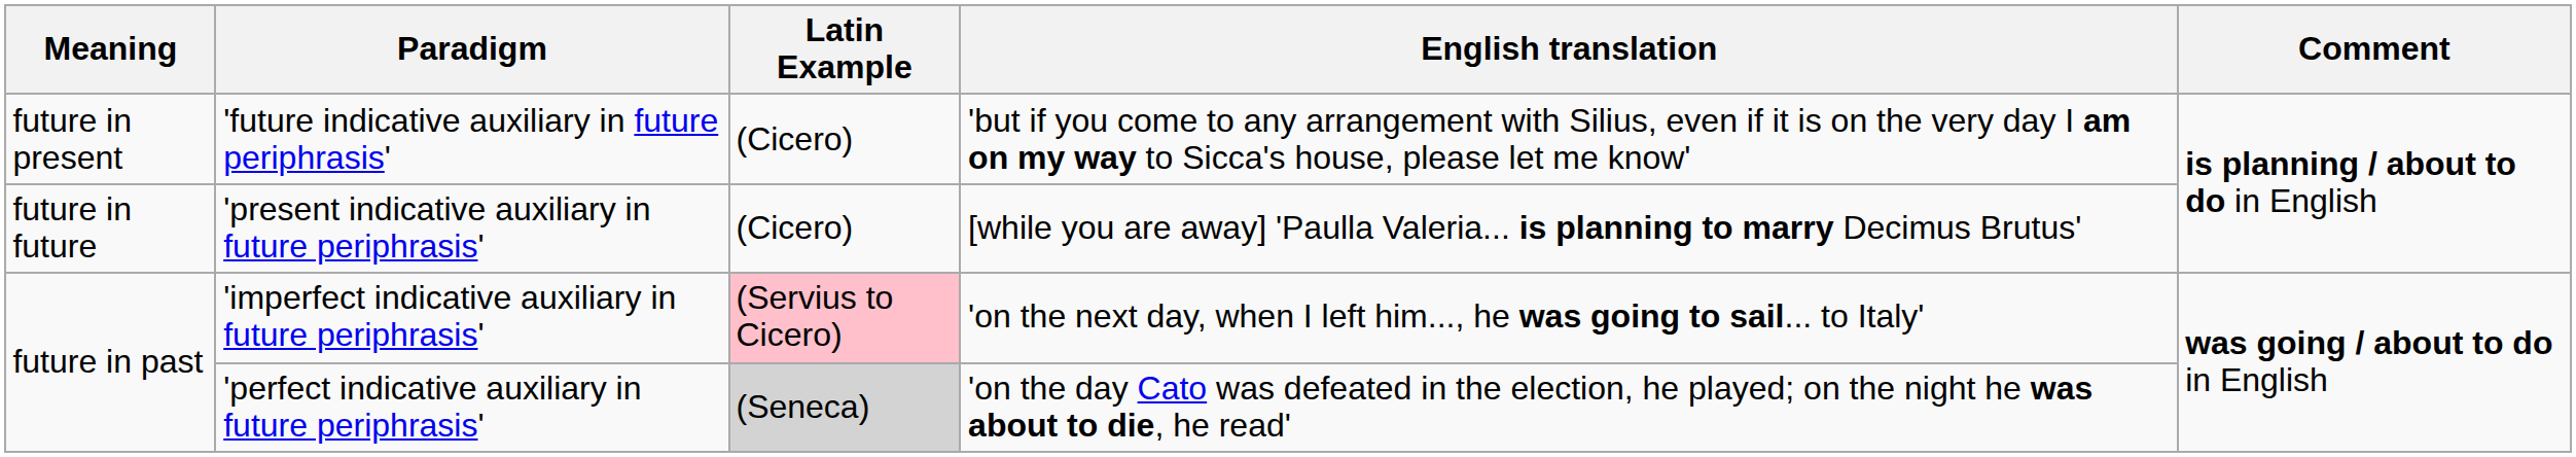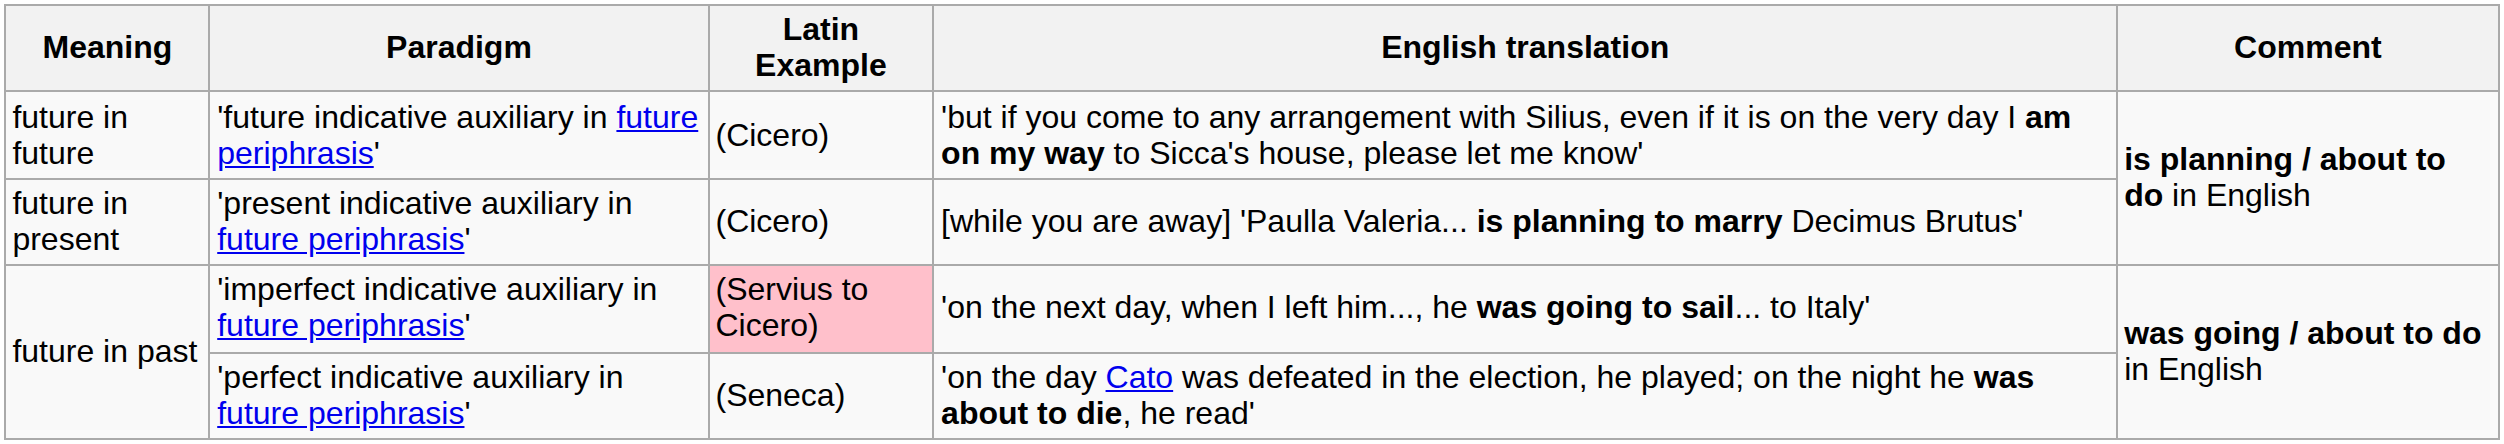 <table class="wikitable">
 <tr>
 <th>Meaning</th>
 <th>Paradigm</th>
 <th>Latin Example</th>
 <th>English translation</th>
 <th>Comment</th>
 </tr>
 <tr>
-<td rowspan=1>future in present</td>
+<td rowspan=1>future in future</td>
 <td rowspan=1>'future indicative auxiliary in <a href='#'>future periphrasis</a>'</td>
 <td> (Cicero)</td>
 <td>'but if you come to any arrangement with Silius, even if it is on the very day I <strong>am on my way</strong> to Sicca's house, please let me know'</td>
 <td rowspan=2><strong>is planning / about to do</strong> in English</td>
 </tr>
 <tr>
-<td rowspan=1>future in future</td>
+<td rowspan=1>future in present</td>
 <td rowspan=1>'present indicative auxiliary in <a href='#'>future periphrasis</a>'</td>
 <td> (Cicero)</td>
 <td>[while you are away] 'Paulla Valeria... <strong>is planning to marry</strong> Decimus Brutus'</td>
 </tr>
 <tr>
 <td rowspan=2>future in past</td>
 <td rowspan=1>'imperfect indicative auxiliary in <a href='#'>future periphrasis</a>'</td>
 <td style="background: pink;"> (Servius to Cicero)</td>
 <td>'on the next day, when I left him...,  he <strong>was going to sail</strong>... to Italy'</td>
 <td rowspan=2><strong>was going / about to do</strong> in English</td>
 </tr>
 <tr>
 <td>'perfect indicative  auxiliary in <a href='#'>future periphrasis</a>'</td>
-<td style="background: lightgrey;"> (Seneca)</td>
+<td> (Seneca)</td>
 <td>'on the day <a href='#'>Cato</a> was defeated in the election, he played; on the night he <strong>was about to die</strong>, he read'</td>
 </tr>
 <tr>
 </tr>
 </table>
